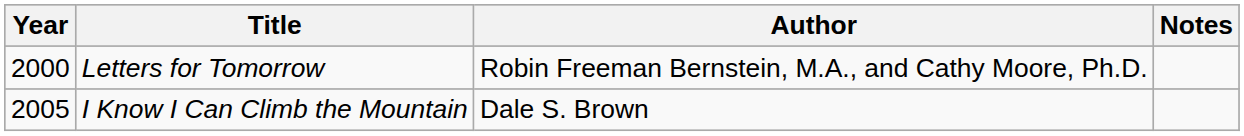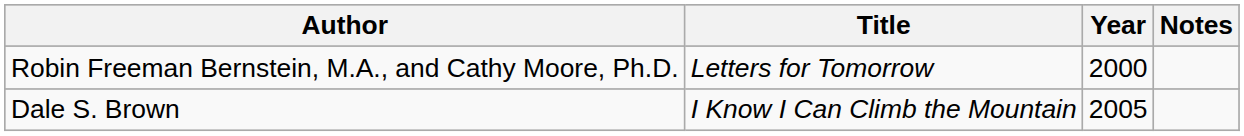 <table class="wikitable sortable">
 <tr>
+<th>Author</th>
+<th>Title</th>
 <th>Year</th>
-<th>Title</th>
-<th>Author</th>
 <th class="unsortable">Notes</th>
 </tr>
 <tr>
+<td>Robin Freeman Bernstein, M.A., and Cathy Moore, Ph.D.</td>
+<td><em>Letters for Tomorrow</em></td>
 <td>2000</td>
-<td><em>Letters for Tomorrow</em></td>
-<td>Robin Freeman Bernstein, M.A., and Cathy Moore, Ph.D.</td>
 <td></td>
 </tr>
 <tr>
+<td>Dale S. Brown</td>
+<td><em>I Know I Can Climb the Mountain</em></td>
 <td>2005</td>
-<td><em>I Know I Can Climb the Mountain</em></td>
-<td>Dale S. Brown</td>
 <td></td>
 </tr>
 </table>
